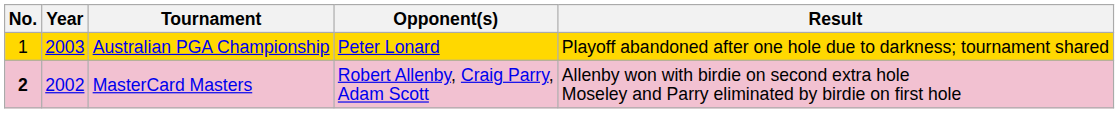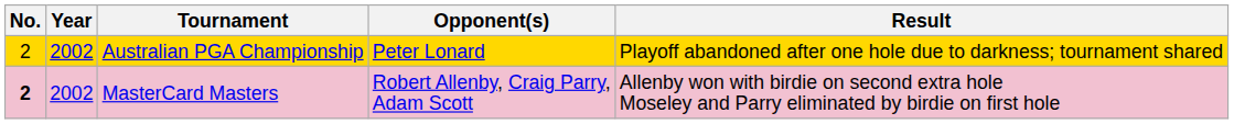 <table class="wikitable" style="font-size:95%;">
 <tr>
 <th>No.</th>
 <th>Year</th>
 <th>Tournament</th>
 <th>Opponent(s)</th>
 <th>Result</th>
 </tr>
 <tr style="background:#FFD800;">
-<td align=center>1</td>
-<td><a href='#'>2003</a></td>
+<td align=center>2</td>
+<td><a href='#'>2002</a></td>
 <td><a href='#'>Australian PGA Championship</a></td>
 <td> <a href='#'>Peter Lonard</a></td>
 <td>Playoff abandoned after one hole due to darkness; tournament shared</td>
 </tr>
 <tr style="background:#F2C1D1;">
 <td align=center><strong>2</strong></td>
 <td><a href='#'>2002</a></td>
 <td><a href='#'>MasterCard Masters</a></td>
 <td> <a href='#'>Robert Allenby</a>,  <a href='#'>Craig Parry</a>,<br> <a href='#'>Adam Scott</a></td>
 <td>Allenby won with birdie on second extra hole<br>Moseley and Parry eliminated by birdie on first hole</td>
 </tr>
 </table>
